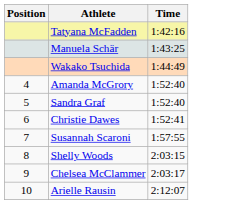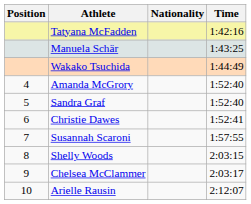 <table class="wikitable sortable">
 <tr>
 <th>Position</th>
 <th>Athlete</th>
+<th>Nationality</th>
 <th>Time</th>
 </tr>
 <tr bgcolor="#F7F6A8">
 <td align=center></td>
 <td><a href='#'>Tatyana McFadden</a></td>
+<td></td>
 <td>1:42:16</td>
 </tr>
 <tr bgcolor="#DCE5E5">
 <td align=center></td>
 <td><a href='#'>Manuela Schär</a></td>
+<td></td>
 <td>1:43:25</td>
 </tr>
 <tr bgcolor="#FFDAB9">
 <td align=center></td>
 <td><a href='#'>Wakako Tsuchida</a></td>
+<td></td>
 <td>1:44:49</td>
 </tr>
 <tr>
 <td align=center>4</td>
 <td><a href='#'>Amanda McGrory</a></td>
+<td></td>
 <td>1:52:40</td>
 </tr>
 <tr>
 <td align=center>5</td>
 <td><a href='#'>Sandra Graf</a></td>
+<td></td>
 <td>1:52:40</td>
 </tr>
 <tr>
 <td align=center>6</td>
 <td><a href='#'>Christie Dawes</a></td>
+<td></td>
 <td>1:52:41</td>
 </tr>
 <tr>
 <td align=center>7</td>
 <td><a href='#'>Susannah Scaroni</a></td>
+<td></td>
 <td>1:57:55</td>
 </tr>
 <tr>
 <td align=center>8</td>
 <td><a href='#'>Shelly Woods</a></td>
+<td></td>
 <td>2:03:15</td>
 </tr>
 <tr>
 <td align=center>9</td>
 <td><a href='#'>Chelsea McClammer</a></td>
+<td></td>
 <td>2:03:17</td>
 </tr>
 <tr>
 <td align=center>10</td>
 <td><a href='#'>Arielle Rausin</a></td>
+<td></td>
 <td>2:12:07</td>
 </tr>
 </table>
